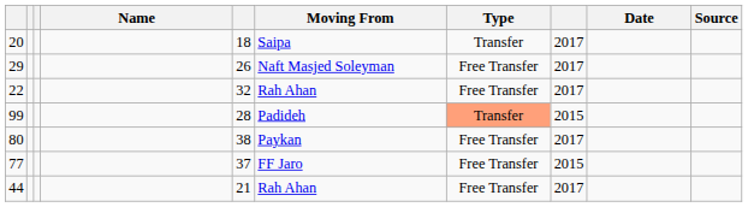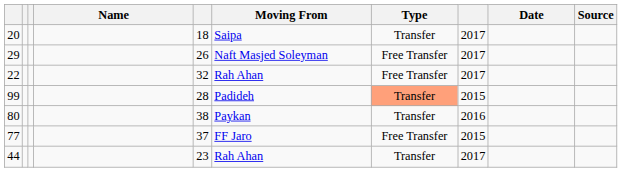 <table class="wikitable plainrowheaders sortable" style="font-size:95%">
 <tr>
 <th></th>
 <th></th>
 <th></th>
 <th scope="col" style="width:190px;">Name</th>
 <th></th>
 <th scope="col" style="width:190px;">Moving From</th>
 <th scope="col" style="width:100px;">Type</th>
 <th></th>
 <th scope="col" style="width:100px;">Date</th>
 <th>Source</th>
 </tr>
 <tr>
 <td align=center>20</td>
 <td align=center></td>
 <td align=center></td>
 <td></td>
 <td align=center>18</td>
 <td><a href='#'>Saipa</a></td>
 <td align=center>Transfer</td>
 <td align=center>2017</td>
 <td align=center></td>
 <td align=center></td>
 </tr>
 <tr>
 <td align=center>29</td>
 <td align=center></td>
 <td align=center></td>
 <td></td>
 <td align=center>26</td>
 <td><a href='#'>Naft Masjed Soleyman</a></td>
 <td align=center>Free Transfer</td>
 <td align=center>2017</td>
 <td align=center></td>
 <td align=center></td>
 </tr>
 <tr>
 <td align=center>22</td>
 <td align=center></td>
 <td align=center></td>
 <td></td>
 <td align=center>32</td>
 <td><a href='#'>Rah Ahan</a></td>
 <td align=center>Free Transfer</td>
 <td align=center>2017</td>
 <td align=center></td>
 <td align=center></td>
 </tr>
 <tr>
 <td align=center>99</td>
 <td align=center></td>
 <td align=center></td>
 <td></td>
 <td align=center>28</td>
 <td><a href='#'>Padideh</a></td>
 <td align=center style="background: lightsalmon;">Transfer</td>
 <td align=center>2015</td>
 <td align=center></td>
 <td align=center></td>
 </tr>
 <tr>
 <td align=center>80</td>
 <td align=center></td>
 <td align=center></td>
 <td></td>
 <td align=center>38</td>
 <td><a href='#'>Paykan</a></td>
-<td align=center>Free Transfer</td>
-<td align=center>2017</td>
+<td align=center>Transfer</td>
+<td align=center>2016</td>
 <td align=center></td>
 <td align=center></td>
 </tr>
 <tr>
 <td align=center>77</td>
 <td align=center></td>
 <td align=center></td>
 <td></td>
 <td align=center>37</td>
 <td> <a href='#'>FF Jaro</a></td>
 <td align=center>Free Transfer</td>
 <td align=center>2015</td>
 <td align=center></td>
 <td align=center></td>
 </tr>
 <tr>
 <td align=center>44</td>
 <td align=center></td>
 <td align=center></td>
 <td></td>
-<td align=center>21</td>
+<td align=center>23</td>
 <td><a href='#'>Rah Ahan</a></td>
-<td align=center>Free Transfer</td>
+<td align=center>Transfer</td>
 <td align=center>2017</td>
 <td align=center></td>
 <td align=center></td>
 </tr>
 </table>
